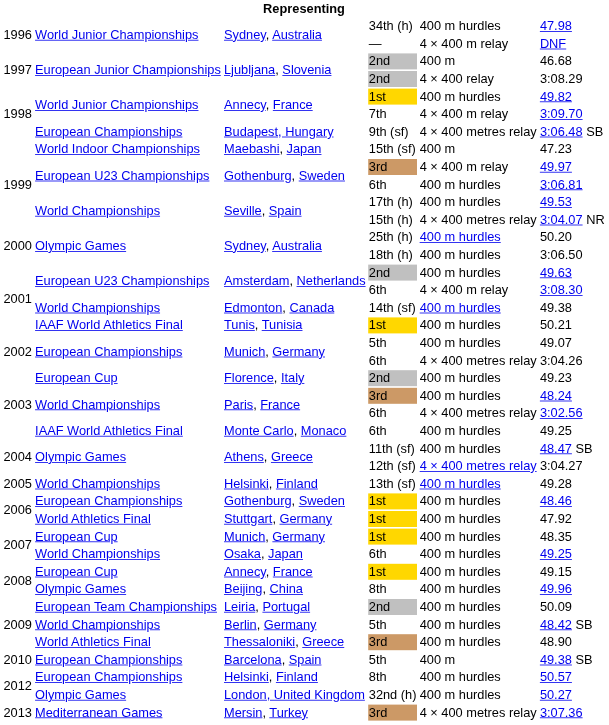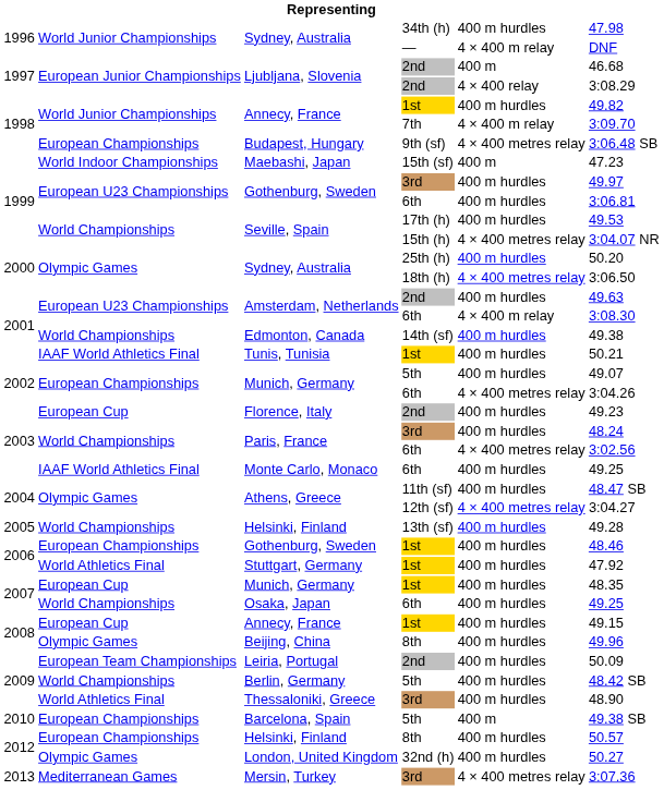 <table>
 <tr>
 <th colspan="6">Representing </th>
 </tr>
 <tr>
 <td rowspan=2>1996</td>
 <td rowspan=2><a href='#'>World Junior Championships</a></td>
 <td rowspan=2><a href='#'>Sydney</a>, <a href='#'>Australia</a></td>
 <td>34th (h)</td>
 <td>400 m hurdles</td>
 <td><a href='#'>47.98</a></td>
 </tr>
 <tr>
 <td>—</td>
 <td>4 × 400 m relay</td>
 <td><a href='#'>DNF</a></td>
 </tr>
 <tr>
 <td rowspan=2>1997</td>
 <td rowspan=2><a href='#'>European Junior Championships</a></td>
 <td rowspan=2><a href='#'>Ljubljana</a>, <a href='#'>Slovenia</a></td>
 <td bgcolor=silver>2nd</td>
 <td>400 m</td>
 <td>46.68</td>
 </tr>
 <tr>
 <td bgcolor=silver>2nd</td>
 <td>4 × 400 relay</td>
 <td>3:08.29</td>
 </tr>
 <tr>
 <td rowspan=3>1998</td>
 <td rowspan=2><a href='#'>World Junior Championships</a></td>
 <td rowspan=2><a href='#'>Annecy</a>, <a href='#'>France</a></td>
 <td bgcolor=gold>1st</td>
 <td>400 m hurdles</td>
 <td><a href='#'>49.82</a></td>
 </tr>
 <tr>
 <td>7th</td>
 <td>4 × 400 m relay</td>
 <td><a href='#'>3:09.70</a></td>
 </tr>
 <tr>
 <td><a href='#'>European Championships</a></td>
 <td><a href='#'>Budapest, Hungary</a></td>
 <td>9th (sf)</td>
 <td>4 × 400 metres relay</td>
 <td><a href='#'>3:06.48</a> SB</td>
 </tr>
 <tr>
 <td rowspan=5>1999</td>
 <td><a href='#'>World Indoor Championships</a></td>
 <td><a href='#'>Maebashi</a>, <a href='#'>Japan</a></td>
 <td>15th (sf)</td>
 <td>400 m</td>
 <td>47.23</td>
 </tr>
 <tr>
 <td rowspan=2><a href='#'>European U23 Championships</a></td>
 <td rowspan=2><a href='#'>Gothenburg</a>, <a href='#'>Sweden</a></td>
 <td bgcolor="cc9966">3rd</td>
-<td>4 × 400 m relay</td>
+<td>400 m hurdles</td>
 <td><a href='#'>49.97</a></td>
 </tr>
 <tr>
 <td>6th</td>
 <td>400 m hurdles</td>
 <td><a href='#'>3:06.81</a></td>
 </tr>
 <tr>
 <td rowspan=2><a href='#'>World Championships</a></td>
 <td rowspan=2><a href='#'>Seville</a>, <a href='#'>Spain</a></td>
 <td>17th (h)</td>
 <td>400 m hurdles</td>
 <td><a href='#'>49.53</a></td>
 </tr>
 <tr>
 <td>15th (h)</td>
 <td>4 × 400 metres relay</td>
 <td><a href='#'>3:04.07</a> NR</td>
 </tr>
 <tr>
 <td rowspan=2>2000</td>
 <td rowspan=2><a href='#'>Olympic Games</a></td>
 <td rowspan=2><a href='#'>Sydney</a>, <a href='#'>Australia</a></td>
 <td>25th (h)</td>
 <td><a href='#'>400 m hurdles</a></td>
 <td>50.20</td>
 </tr>
 <tr>
 <td>18th (h)</td>
-<td>400 m hurdles</td>
+<td><a href='#'>4 × 400 metres relay</a></td>
 <td>3:06.50</td>
 </tr>
 <tr>
 <td rowspan=4>2001</td>
 <td rowspan=2><a href='#'>European U23 Championships</a></td>
 <td rowspan=2><a href='#'>Amsterdam</a>, <a href='#'>Netherlands</a></td>
 <td bgcolor=silver>2nd</td>
 <td>400 m hurdles</td>
 <td><a href='#'>49.63</a></td>
 </tr>
 <tr>
 <td>6th</td>
 <td>4 × 400 m relay</td>
 <td><a href='#'>3:08.30</a></td>
 </tr>
 <tr>
 <td><a href='#'>World Championships</a></td>
 <td><a href='#'>Edmonton</a>, <a href='#'>Canada</a></td>
 <td>14th (sf)</td>
 <td><a href='#'>400 m hurdles</a></td>
 <td>49.38</td>
 </tr>
 <tr>
 <td><a href='#'>IAAF World Athletics Final</a></td>
 <td><a href='#'>Tunis</a>, <a href='#'>Tunisia</a></td>
 <td bgcolor="gold">1st</td>
 <td>400 m hurdles</td>
 <td>50.21</td>
 </tr>
 <tr>
 <td rowspan=2>2002</td>
 <td rowspan=2><a href='#'>European Championships</a></td>
 <td rowspan=2><a href='#'>Munich</a>, <a href='#'>Germany</a></td>
 <td>5th</td>
 <td>400 m hurdles</td>
 <td>49.07</td>
 </tr>
 <tr>
 <td>6th</td>
 <td>4 × 400 metres relay</td>
 <td>3:04.26</td>
 </tr>
 <tr>
 <td rowspan=4>2003</td>
 <td><a href='#'>European Cup</a></td>
 <td><a href='#'>Florence</a>, <a href='#'>Italy</a></td>
 <td bgcolor=silver>2nd</td>
 <td>400 m hurdles</td>
 <td>49.23</td>
 </tr>
 <tr>
 <td rowspan=2><a href='#'>World Championships</a></td>
 <td rowspan=2><a href='#'>Paris</a>, <a href='#'>France</a></td>
 <td bgcolor="cc9966">3rd</td>
 <td>400 m hurdles</td>
 <td><a href='#'>48.24</a></td>
 </tr>
 <tr>
 <td>6th</td>
 <td>4 × 400 metres relay</td>
 <td><a href='#'>3:02.56</a></td>
 </tr>
 <tr>
 <td><a href='#'>IAAF World Athletics Final</a></td>
 <td><a href='#'>Monte Carlo</a>, <a href='#'>Monaco</a></td>
 <td>6th</td>
 <td>400 m hurdles</td>
 <td>49.25</td>
 </tr>
 <tr>
 <td rowspan=2>2004</td>
 <td rowspan=2><a href='#'>Olympic Games</a></td>
 <td rowspan=2><a href='#'>Athens</a>, <a href='#'>Greece</a></td>
 <td>11th (sf)</td>
 <td>400 m hurdles</td>
 <td><a href='#'>48.47</a> SB</td>
 </tr>
 <tr>
 <td>12th (sf)</td>
 <td><a href='#'>4 × 400 metres relay</a></td>
 <td>3:04.27</td>
 </tr>
 <tr>
 <td>2005</td>
 <td><a href='#'>World Championships</a></td>
 <td><a href='#'>Helsinki</a>, <a href='#'>Finland</a></td>
 <td>13th (sf)</td>
 <td><a href='#'>400 m hurdles</a></td>
 <td>49.28</td>
 </tr>
 <tr>
 <td rowspan=2>2006</td>
 <td><a href='#'>European Championships</a></td>
 <td><a href='#'>Gothenburg</a>, <a href='#'>Sweden</a></td>
 <td bgcolor="gold">1st</td>
 <td>400 m hurdles</td>
 <td><a href='#'>48.46</a></td>
 </tr>
 <tr>
 <td><a href='#'>World Athletics Final</a></td>
 <td><a href='#'>Stuttgart</a>, <a href='#'>Germany</a></td>
 <td bgcolor="gold">1st</td>
 <td>400 m hurdles</td>
 <td>47.92</td>
 </tr>
 <tr>
 <td rowspan=2>2007</td>
 <td><a href='#'>European Cup</a></td>
 <td><a href='#'>Munich</a>, <a href='#'>Germany</a></td>
 <td bgcolor=gold>1st</td>
 <td>400 m hurdles</td>
 <td>48.35</td>
 </tr>
 <tr>
 <td><a href='#'>World Championships</a></td>
 <td><a href='#'>Osaka</a>, <a href='#'>Japan</a></td>
 <td>6th</td>
 <td>400 m hurdles</td>
 <td><a href='#'>49.25</a></td>
 </tr>
 <tr>
 <td rowspan=2>2008</td>
 <td><a href='#'>European Cup</a></td>
 <td><a href='#'>Annecy</a>, <a href='#'>France</a></td>
 <td bgcolor=gold>1st</td>
 <td>400 m hurdles</td>
 <td>49.15</td>
 </tr>
 <tr>
 <td><a href='#'>Olympic Games</a></td>
 <td><a href='#'>Beijing</a>, <a href='#'>China</a></td>
 <td>8th</td>
 <td>400 m hurdles</td>
 <td><a href='#'>49.96</a></td>
 </tr>
 <tr>
 <td rowspan=3>2009</td>
 <td><a href='#'>European Team Championships</a></td>
 <td><a href='#'>Leiria</a>, <a href='#'>Portugal</a></td>
 <td bgcolor=silver>2nd</td>
 <td>400 m hurdles</td>
 <td>50.09</td>
 </tr>
 <tr>
 <td><a href='#'>World Championships</a></td>
 <td><a href='#'>Berlin</a>, <a href='#'>Germany</a></td>
 <td>5th</td>
 <td>400 m hurdles</td>
 <td><a href='#'>48.42</a> SB</td>
 </tr>
 <tr>
 <td><a href='#'>World Athletics Final</a></td>
 <td><a href='#'>Thessaloniki</a>, <a href='#'>Greece</a></td>
 <td bgcolor=cc9966>3rd</td>
 <td>400 m hurdles</td>
 <td>48.90</td>
 </tr>
 <tr>
 <td>2010</td>
 <td><a href='#'>European Championships</a></td>
 <td><a href='#'>Barcelona</a>, <a href='#'>Spain</a></td>
 <td>5th</td>
 <td>400 m</td>
 <td><a href='#'>49.38</a> SB</td>
 </tr>
 <tr>
 <td rowspan=2>2012</td>
 <td><a href='#'>European Championships</a></td>
 <td><a href='#'>Helsinki</a>, <a href='#'>Finland</a></td>
 <td>8th</td>
 <td>400 m hurdles</td>
 <td><a href='#'>50.57</a></td>
 </tr>
 <tr>
 <td><a href='#'>Olympic Games</a></td>
 <td><a href='#'>London, United Kingdom</a></td>
 <td>32nd (h)</td>
 <td>400 m hurdles</td>
 <td><a href='#'>50.27</a></td>
 </tr>
 <tr>
 <td>2013</td>
 <td><a href='#'>Mediterranean Games</a></td>
 <td><a href='#'>Mersin</a>, <a href='#'>Turkey</a></td>
 <td bgcolor="cc9966">3rd</td>
 <td>4 × 400 metres relay</td>
 <td><a href='#'>3:07.36</a></td>
 </tr>
 <tr>
 </tr>
 </table>
